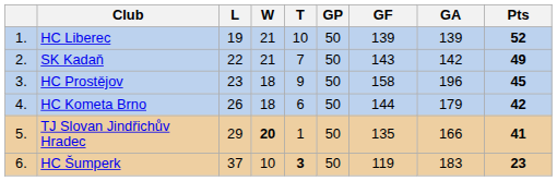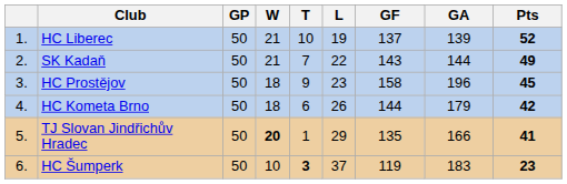 <table class="wikitable">
 <tr>
 <th width="30"></th>
 <th width="200">Club</th>
-<th width="30">L</th>
+<th width="30">GP</th>
 <th width="30">W</th>
 <th width="30">T</th>
-<th width="30">GP</th>
+<th width="30">L</th>
 <th width="70">GF</th>
 <th width="70">GA</th>
 <th width="70">Pts</th>
 </tr>
 <tr bgcolor="#BCD2EE" align="center">
 <td>1.</td>
 <td align="left"><a href='#'>HC Liberec</a></td>
-<td>19</td>
+<td>50</td>
 <td>21</td>
 <td>10</td>
-<td>50</td>
-<td>139</td>
+<td>19</td>
+<td>137</td>
 <td>139</td>
 <td><strong>52</strong></td>
 </tr>
 <tr bgcolor="#BCD2EE" align="center">
 <td>2.</td>
 <td align="left"><a href='#'>SK Kadaň</a></td>
-<td>22</td>
+<td>50</td>
 <td>21</td>
 <td>7</td>
-<td>50</td>
+<td>22</td>
 <td>143</td>
-<td>142</td>
+<td>144</td>
 <td><strong>49</strong></td>
 </tr>
 <tr bgcolor="#BCD2EE" align="center">
 <td>3.</td>
 <td align="left"><a href='#'>HC Prostějov</a></td>
-<td>23</td>
+<td>50</td>
 <td>18</td>
 <td>9</td>
-<td>50</td>
+<td>23</td>
 <td>158</td>
 <td>196</td>
 <td><strong>45</strong></td>
 </tr>
 <tr bgcolor="#BCD2EE" align="center">
 <td>4.</td>
 <td align="left"><a href='#'>HC Kometa Brno</a></td>
-<td>26</td>
+<td>50</td>
 <td>18</td>
 <td>6</td>
-<td>50</td>
+<td>26</td>
 <td>144</td>
 <td>179</td>
 <td><strong>42</strong></td>
 </tr>
 <tr bgcolor="#EECFA1" align="center">
 <td>5.</td>
 <td align="left"><a href='#'>TJ Slovan Jindřichův Hradec</a></td>
-<td>29</td>
+<td>50</td>
 <td><strong>20</strong></td>
 <td>1</td>
-<td>50</td>
+<td>29</td>
 <td>135</td>
 <td>166</td>
 <td><strong>41</strong></td>
 </tr>
 <tr bgcolor="#EECFA1" align="center">
 <td>6.</td>
 <td align="left"><a href='#'>HC Šumperk</a></td>
-<td>37</td>
+<td>50</td>
 <td>10</td>
 <td><strong>3</strong></td>
-<td>50</td>
+<td>37</td>
 <td>119</td>
 <td>183</td>
 <td><strong>23</strong></td>
 </tr>
 </table>
